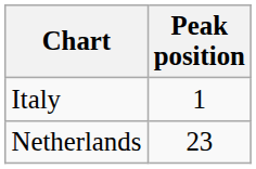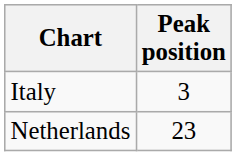 <table class="wikitable sortable">
 <tr>
 <th align="left">Chart</th>
 <th align="left">Peak<br>position</th>
 </tr>
 <tr>
 <td align="left">Italy</td>
-<td align="center">1</td>
+<td align="center">3</td>
 </tr>
 <tr>
 <td align="left">Netherlands</td>
 <td align="center">23</td>
 </tr>
 </table>
